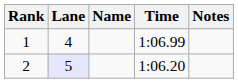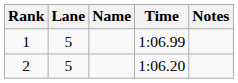 <table class="wikitable sortable" style="text-align:center">
 <tr>
 <th>Rank</th>
 <th>Lane</th>
 <th>Name</th>
 <th>Time</th>
 <th>Notes</th>
 </tr>
 <tr>
 <td>1</td>
-<td>4</td>
+<td>5</td>
 <td align=left></td>
 <td>1:06.99</td>
 <td></td>
 </tr>
 <tr>
 <td>2</td>
-<td style="background: lavender;">5</td>
+<td>5</td>
 <td align=left></td>
 <td>1:06.20</td>
 <td></td>
 </tr>
 </table>
